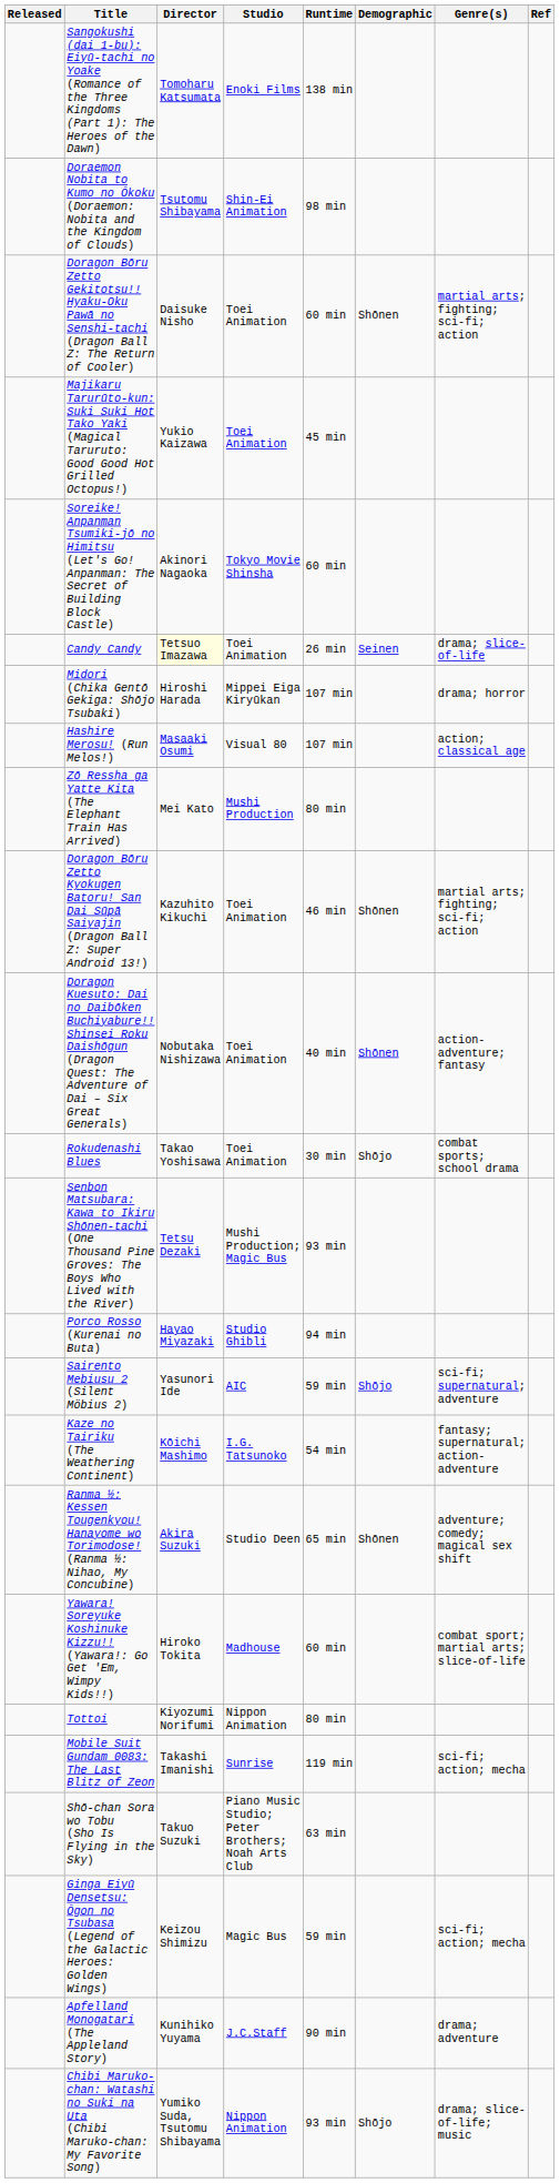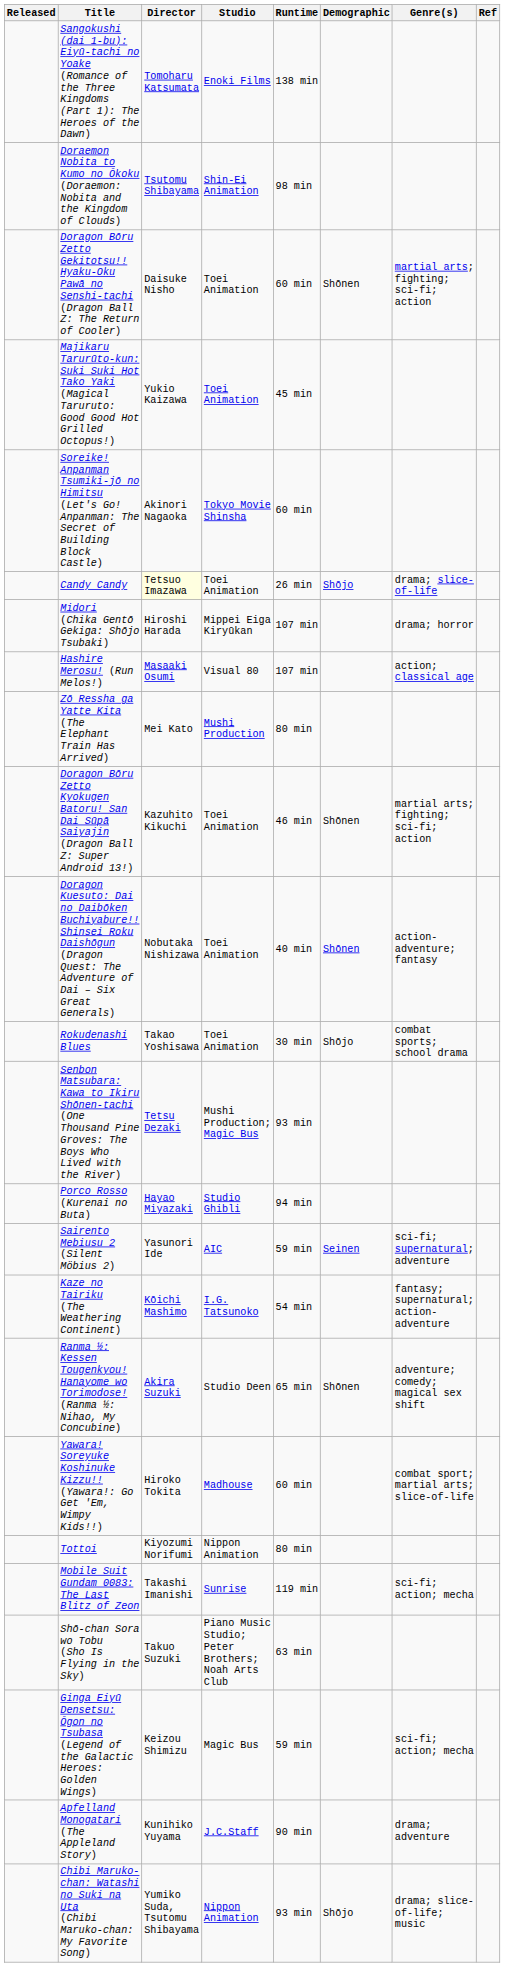 <table class="wikitable sortable" border="1">
 <tr>
 <th>Released</th>
 <th>Title</th>
 <th>Director</th>
 <th>Studio</th>
 <th>Runtime</th>
 <th>Demographic</th>
 <th>Genre(s)</th>
 <th>Ref</th>
 </tr>
 <tr>
 <td></td>
 <td><em><a href='#'>Sangokushi (dai 1-bu): Eiyū-tachi no Yoake</a></em> <br> (<em>Romance of the Three Kingdoms (Part 1): The Heroes of the Dawn</em>)</td>
 <td><a href='#'>Tomoharu Katsumata</a></td>
 <td><a href='#'>Enoki Films</a></td>
 <td>138 min</td>
 <td></td>
 <td></td>
 <td></td>
 </tr>
 <tr>
 <td></td>
 <td><em><a href='#'>Doraemon Nobita to Kumo no Ōkoku</a></em> <br> (<em>Doraemon: Nobita and the Kingdom of Clouds</em>)</td>
 <td><a href='#'>Tsutomu Shibayama</a></td>
 <td><a href='#'>Shin-Ei Animation</a></td>
 <td>98 min</td>
 <td></td>
 <td></td>
 <td></td>
 </tr>
 <tr>
 <td></td>
 <td><em><a href='#'>Doragon Bōru Zetto Gekitotsu!! Hyaku-Oku Pawā no Senshi-tachi</a></em><br>(<em>Dragon Ball Z: The Return of Cooler</em>)</td>
 <td>Daisuke Nisho</td>
 <td>Toei Animation</td>
 <td>60 min</td>
 <td>Shōnen</td>
 <td><a href='#'>martial arts</a>; fighting; sci-fi; action</td>
 <td></td>
 </tr>
 <tr>
 <td></td>
 <td><em><a href='#'>Majikaru Tarurūto-kun: Suki Suki Hot Tako Yaki</a></em> (<em>Magical Taruruto: Good Good Hot Grilled Octopus!</em>)</td>
 <td>Yukio Kaizawa</td>
 <td><a href='#'>Toei Animation</a></td>
 <td>45 min</td>
 <td></td>
 <td></td>
 <td></td>
 </tr>
 <tr>
 <td></td>
 <td><em><a href='#'>Soreike! Anpanman Tsumiki-jō no Himitsu</a></em> (<em>Let's Go! Anpanman: The Secret of Building Block Castle</em>)</td>
 <td>Akinori Nagaoka</td>
 <td><a href='#'>Tokyo Movie Shinsha</a></td>
 <td>60 min</td>
 <td></td>
 <td></td>
 <td></td>
 </tr>
 <tr>
 <td></td>
 <td><em><a href='#'>Candy Candy</a></em></td>
 <td style="background: lightyellow;">Tetsuo Imazawa</td>
 <td>Toei Animation</td>
 <td>26 min</td>
-<td><a href='#'>Seinen</a></td>
+<td><a href='#'>Shōjo</a></td>
 <td>drama; <a href='#'>slice-of-life</a></td>
 <td></td>
 </tr>
 <tr>
 <td></td>
 <td><em><a href='#'>Midori</a></em> <br> (<em>Chika Gentō Gekiga: Shōjo Tsubaki</em>)</td>
 <td>Hiroshi Harada</td>
 <td>Mippei Eiga Kiryūkan</td>
 <td>107 min</td>
 <td></td>
 <td>drama; horror</td>
 <td></td>
 </tr>
 <tr>
 <td></td>
 <td><em><a href='#'>Hashire Merosu!</a></em> (<em>Run Melos!</em>)</td>
 <td><a href='#'>Masaaki Osumi</a></td>
 <td>Visual 80</td>
 <td>107 min</td>
 <td></td>
 <td>action; <a href='#'>classical age</a></td>
 <td></td>
 </tr>
 <tr>
 <td></td>
 <td><em><a href='#'>Zō Ressha ga Yatte Kita</a></em> <br> (<em>The Elephant Train Has Arrived</em>)</td>
 <td>Mei Kato</td>
 <td><a href='#'>Mushi Production</a></td>
 <td>80 min</td>
 <td></td>
 <td></td>
 <td></td>
 </tr>
 <tr>
 <td></td>
 <td><em><a href='#'>Doragon Bōru Zetto Kyokugen Batoru! San Dai Sūpā Saiyajin</a></em> <br> (<em>Dragon Ball Z: Super Android 13!</em>)</td>
 <td>Kazuhito Kikuchi</td>
 <td>Toei Animation</td>
 <td>46 min</td>
 <td>Shōnen</td>
 <td>martial arts; fighting; sci-fi; action</td>
 <td></td>
 </tr>
 <tr>
 <td></td>
 <td><em><a href='#'>Doragon Kuesuto: Dai no Daibōken Buchiyabure!! Shinsei Roku Daishōgun</a></em><br>(<em>Dragon Quest: The Adventure of Dai – Six Great Generals</em>)</td>
 <td>Nobutaka Nishizawa</td>
 <td>Toei Animation</td>
 <td>40 min</td>
 <td><a href='#'>Shōnen</a></td>
 <td>action-adventure; fantasy</td>
 <td></td>
 </tr>
 <tr>
 <td></td>
 <td><em><a href='#'>Rokudenashi Blues</a></em></td>
 <td>Takao Yoshisawa</td>
 <td>Toei Animation</td>
 <td>30 min</td>
 <td>Shōjo</td>
 <td>combat sports; school drama</td>
 <td></td>
 </tr>
 <tr>
 <td></td>
 <td><em><a href='#'>Senbon Matsubara: Kawa to Ikiru Shōnen-tachi</a></em> <br> (<em>One Thousand Pine Groves: The Boys Who Lived with the River</em>)</td>
 <td><a href='#'>Tetsu Dezaki</a></td>
 <td>Mushi Production; <a href='#'>Magic Bus</a></td>
 <td>93 min</td>
 <td></td>
 <td></td>
 <td></td>
 </tr>
 <tr>
 <td></td>
 <td><em><a href='#'>Porco Rosso</a></em> <br> (<em>Kurenai no Buta</em>)</td>
 <td><a href='#'>Hayao Miyazaki</a></td>
 <td><a href='#'>Studio Ghibli</a></td>
 <td>94 min</td>
 <td></td>
 <td></td>
 <td></td>
 </tr>
 <tr>
 <td></td>
 <td><em><a href='#'>Sairento Mebiusu 2</a></em> <br> (<em>Silent Möbius 2</em>)</td>
 <td>Yasunori Ide</td>
 <td><a href='#'>AIC</a></td>
 <td>59 min</td>
-<td><a href='#'>Shōjo</a></td>
+<td><a href='#'>Seinen</a></td>
 <td>sci-fi; <a href='#'>supernatural</a>; adventure</td>
 <td></td>
 </tr>
 <tr>
 <td></td>
 <td><em><a href='#'>Kaze no Tairiku</a></em> <br> (<em>The Weathering Continent</em>)</td>
 <td><a href='#'>Kōichi Mashimo</a></td>
 <td><a href='#'>I.G. Tatsunoko</a></td>
 <td>54 min</td>
 <td></td>
 <td>fantasy; supernatural; action-adventure</td>
 <td></td>
 </tr>
 <tr>
 <td></td>
 <td><em><a href='#'>Ranma ½: Kessen Tougenkyou! Hanayome wo Torimodose!</a></em> <br> (<em>Ranma ½: Nihao, My Concubine</em>)</td>
 <td><a href='#'>Akira Suzuki</a></td>
 <td>Studio Deen</td>
 <td>65 min</td>
 <td>Shōnen</td>
 <td>adventure; comedy; magical sex shift</td>
 <td></td>
 </tr>
 <tr>
 <td></td>
 <td><em><a href='#'>Yawara! Soreyuke Koshinuke Kizzu!!</a></em> <br> (<em>Yawara!: Go Get 'Em, Wimpy Kids!!</em>)</td>
 <td>Hiroko Tokita</td>
 <td><a href='#'>Madhouse</a></td>
 <td>60 min</td>
 <td></td>
 <td>combat sport; martial arts; slice-of-life</td>
 <td></td>
 </tr>
 <tr>
 <td></td>
 <td><em><a href='#'>Tottoi</a></em></td>
 <td>Kiyozumi Norifumi</td>
 <td>Nippon Animation</td>
 <td>80 min</td>
 <td></td>
 <td></td>
 <td></td>
 </tr>
 <tr>
 <td></td>
 <td><em><a href='#'>Mobile Suit Gundam 0083: The Last Blitz of Zeon</a></em></td>
 <td>Takashi Imanishi</td>
 <td><a href='#'>Sunrise</a></td>
 <td>119 min</td>
 <td></td>
 <td>sci-fi; action; mecha</td>
 <td></td>
 </tr>
 <tr>
 <td></td>
 <td><em>Shō-chan Sora wo Tobu</em> <br> (<em>Sho Is Flying in the Sky</em>)</td>
 <td>Takuo Suzuki</td>
 <td>Piano Music Studio; Peter Brothers; Noah Arts Club</td>
 <td>63 min</td>
 <td></td>
 <td></td>
 <td></td>
 </tr>
 <tr>
 <td></td>
 <td><em><a href='#'>Ginga Eiyū Densetsu: Ōgon no Tsubasa</a></em> <br> (<em>Legend of the Galactic Heroes: Golden Wings</em>)</td>
 <td>Keizou Shimizu</td>
 <td>Magic Bus</td>
 <td>59 min</td>
 <td></td>
 <td>sci-fi; action; mecha</td>
 <td></td>
 </tr>
 <tr>
 <td></td>
 <td><em><a href='#'>Apfelland Monogatari</a></em> <br> (<em>The Appleland Story</em>)</td>
 <td>Kunihiko Yuyama</td>
 <td><a href='#'>J.C.Staff</a></td>
 <td>90 min</td>
 <td></td>
 <td>drama; adventure</td>
 <td></td>
 </tr>
 <tr>
 <td></td>
 <td><em><a href='#'>Chibi Maruko-chan: Watashi no Suki na Uta</a></em> <br> (<em>Chibi Maruko-chan: My Favorite Song</em>)</td>
 <td>Yumiko Suda,<br>Tsutomu Shibayama</td>
 <td><a href='#'>Nippon Animation</a></td>
 <td>93 min</td>
 <td>Shōjo</td>
 <td>drama; slice-of-life; music</td>
 <td></td>
 </tr>
 </table>
